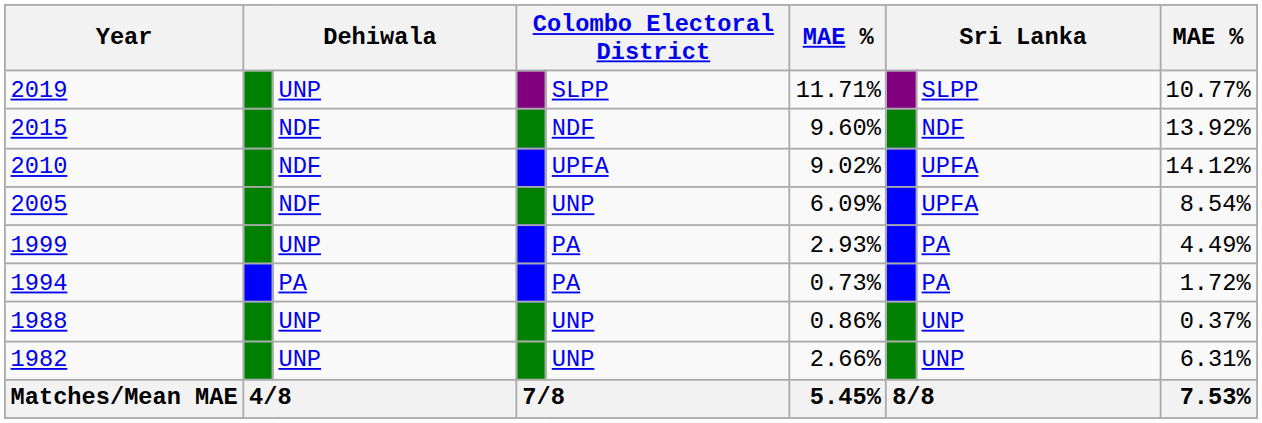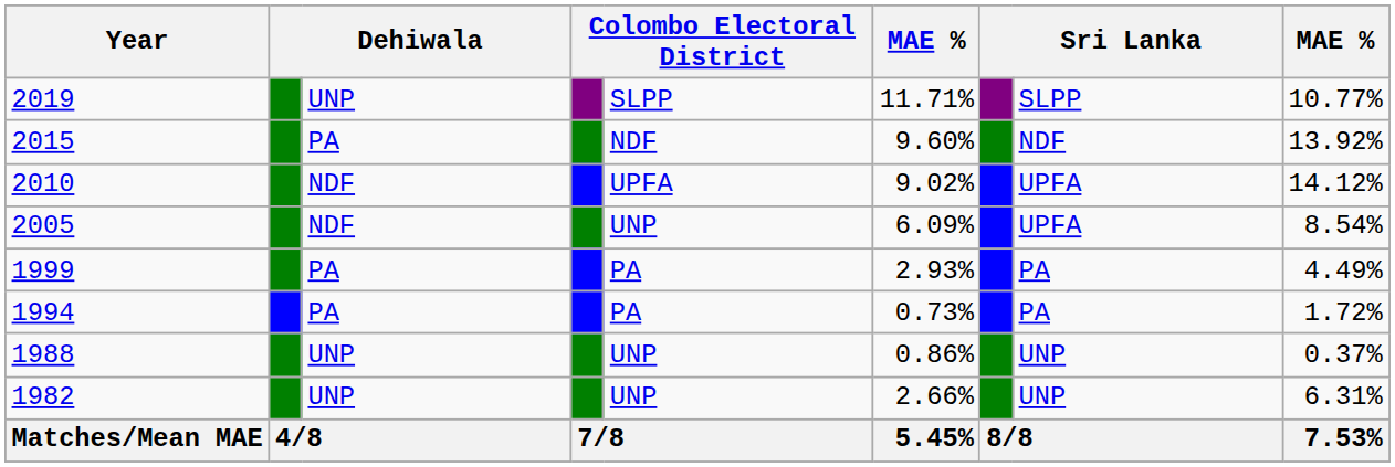 <table class="wikitable">
 <tr>
 <th>Year</th>
 <th colspan="2" width="144px">Dehiwala</th>
 <th colspan="2" width="144px"><a href='#'>Colombo Electoral District</a></th>
 <th><a href='#'>MAE</a> %</th>
 <th colspan="2" width="144px">Sri Lanka</th>
 <th>MAE %</th>
 </tr>
 <tr>
 <td><a href='#'>2019</a></td>
 <td style="background-color:green;" width="10px"></td>
 <td style="text-align:left;"><a href='#'>UNP</a></td>
 <td style="background-color:purple;" width="10px"></td>
 <td style="text-align:left;"><a href='#'>SLPP</a></td>
 <td style="text-align:right;">11.71%</td>
 <td style="background-color:purple;" width="10px"></td>
 <td style="text-align:left;"><a href='#'>SLPP</a></td>
 <td style="text-align:right;">10.77%</td>
 </tr>
 <tr>
 <td><a href='#'>2015</a></td>
 <td style="background-color:green;" width="10px"></td>
-<td style="text-align:left;"><a href='#'>NDF</a></td>
+<td style="text-align:left;"><a href='#'>PA</a></td>
 <td style="background-color:green;" width="10px"></td>
 <td style="text-align:left;"><a href='#'>NDF</a></td>
 <td style="text-align:right;">9.60%</td>
 <td style="background-color:green;" width="10px"></td>
 <td style="text-align:left;"><a href='#'>NDF</a></td>
 <td style="text-align:right;">13.92%</td>
 </tr>
 <tr>
 <td><a href='#'>2010</a></td>
 <td style="background-color:green;" width="10px"></td>
 <td style="text-align:left;"><a href='#'>NDF</a></td>
 <td style="background-color:blue;" width="10px"></td>
 <td style="text-align:left;"><a href='#'>UPFA</a></td>
 <td style="text-align:right;">9.02%</td>
 <td style="background-color:blue;" width="10px"></td>
 <td style="text-align:left;"><a href='#'>UPFA</a></td>
 <td style="text-align:right;">14.12%</td>
 </tr>
 <tr>
 <td><a href='#'>2005</a></td>
 <td style="background-color:green;" width="10px"></td>
 <td style="text-align:left;"><a href='#'>NDF</a></td>
 <td style="background-color:green;" width="10px"></td>
 <td style="text-align:left;"><a href='#'>UNP</a></td>
 <td style="text-align:right;">6.09%</td>
 <td style="background-color:blue;" width="10px"></td>
 <td style="text-align:left;"><a href='#'>UPFA</a></td>
 <td style="text-align:right;">8.54%</td>
 </tr>
 <tr>
 <td><a href='#'>1999</a></td>
 <td style="background-color:green;" width="10px"></td>
-<td style="text-align:left;"><a href='#'>UNP</a></td>
+<td style="text-align:left;"><a href='#'>PA</a></td>
 <td style="background-color:blue;" width="10px"></td>
 <td style="text-align:left;"><a href='#'>PA</a></td>
 <td style="text-align:right;">2.93%</td>
 <td style="background-color:blue;" width="10px"></td>
 <td style="text-align:left;"><a href='#'>PA</a></td>
 <td style="text-align:right;">4.49%</td>
 </tr>
 <tr>
 <td><a href='#'>1994</a></td>
 <td style="background-color:blue;" width="10px"></td>
 <td style="text-align:left;"><a href='#'>PA</a></td>
 <td style="background-color:blue;" width="10px"></td>
 <td style="text-align:left;"><a href='#'>PA</a></td>
 <td style="text-align:right;">0.73%</td>
 <td style="background-color:blue;" width="10px"></td>
 <td style="text-align:left;"><a href='#'>PA</a></td>
 <td style="text-align:right;">1.72%</td>
 </tr>
 <tr>
 <td><a href='#'>1988</a></td>
 <td style="background-color:green;" width="10px"></td>
 <td style="text-align:left;"><a href='#'>UNP</a></td>
 <td style="background-color:green;" width="10px"></td>
 <td style="text-align:left;"><a href='#'>UNP</a></td>
 <td style="text-align:right;">0.86%</td>
 <td style="background-color:green;" width="10px"></td>
 <td style="text-align:left;"><a href='#'>UNP</a></td>
 <td style="text-align:right;">0.37%</td>
 </tr>
 <tr>
 <td><a href='#'>1982</a></td>
 <td style="background-color:green;" width="10px"></td>
 <td style="text-align:left;"><a href='#'>UNP</a></td>
 <td style="background-color:green;" width="10px"></td>
 <td style="text-align:left;"><a href='#'>UNP</a></td>
 <td style="text-align:right;">2.66%</td>
 <td style="background-color:green;" width="10px"></td>
 <td style="text-align:left;"><a href='#'>UNP</a></td>
 <td style="text-align:right;">6.31%</td>
 </tr>
 <tr>
 <th>Matches/Mean MAE</th>
 <th style="text-align:left;"colspan="2" width="144px">4/8</th>
 <th style="text-align:left;"colspan="2" width="144px">7/8</th>
 <th style="text-align:right;">5.45%</th>
 <th style="text-align:left;"colspan="2" width="144px">8/8</th>
 <th style="text-align:right;">7.53%</th>
 </tr>
 </table>
